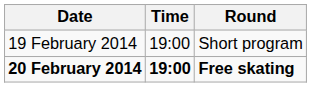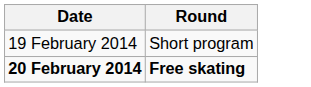 <table class="wikitable">
 <tr>
 <th>Date</th>
-<th>Time</th>
 <th>Round</th>
 </tr>
 <tr>
 <td>19 February 2014</td>
-<td>19:00</td>
 <td>Short program</td>
 </tr>
 <tr>
 <td><strong>20 February 2014 </strong></td>
-<td><strong>19:00</strong></td>
 <td><strong>Free skating</strong></td>
 </tr>
 </table>
